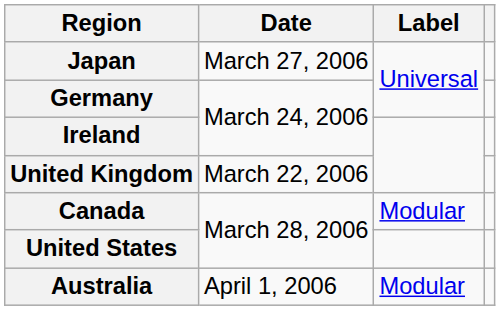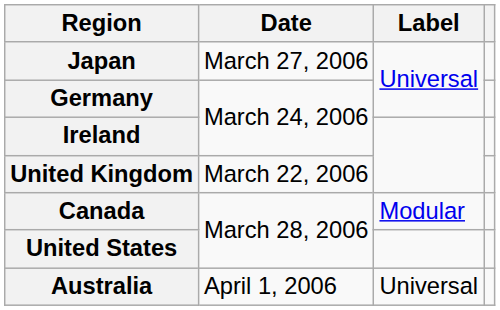 <table class="wikitable plainrowheaders">
 <tr>
 <th scope="col">Region</th>
 <th scope="col">Date</th>
 <th scope="col">Label</th>
 <th scope="col"></th>
 </tr>
 <tr>
 <th scope="row">Japan</th>
 <td>March 27, 2006</td>
 <td rowspan="2"><a href='#'>Universal</a></td>
 <td align="center"></td>
 </tr>
 <tr>
 <th scope="row">Germany</th>
 <td rowspan="2">March 24, 2006</td>
 <td align="center"></td>
 </tr>
 <tr>
 <th scope="row">Ireland</th>
 <td rowspan="2"></td>
 <td align="center"></td>
 </tr>
 <tr>
 <th scope="row">United Kingdom</th>
 <td>March 22, 2006</td>
 <td align="center"></td>
 </tr>
 <tr>
 <th scope="row">Canada</th>
 <td rowspan="2">March 28, 2006</td>
 <td><a href='#'>Modular</a></td>
 <td align="center"></td>
 </tr>
 <tr>
 <th scope="row">United States</th>
 <td></td>
 <td align="center"></td>
 </tr>
 <tr>
 <th scope="row">Australia</th>
 <td>April 1, 2006</td>
-<td><a href='#'>Modular</a></td>
+<td>Universal</td>
 <td align="center"></td>
 </tr>
 </table>
